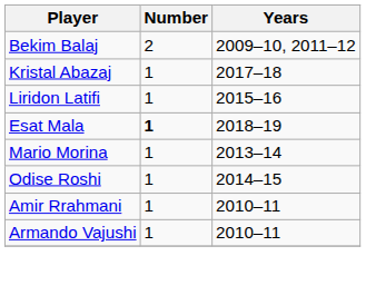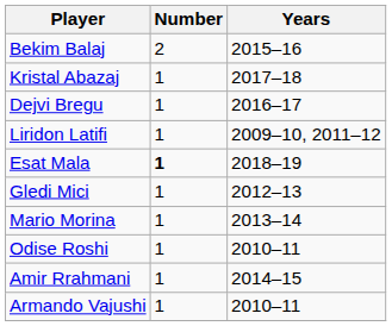 <table class="wikitable plainrowheaders sortable">
 <tr>
 <th scope=col>Player</th>
 <th scope=col>Number</th>
 <th scope=col>Years</th>
 </tr>
 <tr>
 <td><a href='#'>Bekim Balaj</a></td>
 <td>2</td>
-<td>2009–10, 2011–12</td>
+<td>2015–16</td>
 </tr>
 <tr>
 <td><a href='#'>Kristal Abazaj</a></td>
 <td>1</td>
 <td>2017–18</td>
 </tr>
 <tr>
+<td><a href='#'>Dejvi Bregu</a></td>
+<td>1</td>
+<td>2016–17</td>
+</tr>
+<tr>
 <td><a href='#'>Liridon Latifi</a></td>
 <td>1</td>
-<td>2015–16</td>
+<td>2009–10, 2011–12</td>
 </tr>
 <tr>
 <td><a href='#'>Esat Mala</a></td>
 <td><strong>1</strong></td>
 <td>2018–19</td>
+</tr>
+<tr>
+<td><a href='#'>Gledi Mici</a></td>
+<td>1</td>
+<td>2012–13</td>
 </tr>
 <tr>
 <td><a href='#'>Mario Morina</a></td>
 <td>1</td>
 <td>2013–14</td>
 </tr>
 <tr>
 <td><a href='#'>Odise Roshi</a></td>
 <td>1</td>
-<td>2014–15</td>
+<td>2010–11</td>
 </tr>
 <tr>
 <td><a href='#'>Amir Rrahmani</a></td>
 <td>1</td>
-<td>2010–11</td>
+<td>2014–15</td>
 </tr>
 <tr>
 <td><a href='#'>Armando Vajushi</a></td>
 <td>1</td>
 <td>2010–11</td>
 </tr>
 <tr>
 </tr>
 </table>
